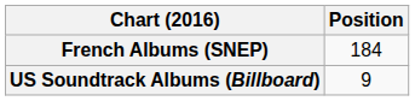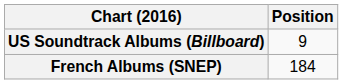 <table class="wikitable sortable plainrowheaders" style="text-align:center">
 <tr>
 <th scope="col">Chart (2016)</th>
 <th scope="col">Position</th>
 </tr>
 <tr>
+<th scope="row">US Soundtrack Albums (<em>Billboard</em>)</th>
+<td>9</td>
+</tr>
+<tr>
 <th scope="row">French Albums (SNEP)</th>
 <td>184</td>
 </tr>
-<tr>
-<th scope="row">US Soundtrack Albums (<em>Billboard</em>)</th>
-<td>9</td>
-</tr>
 </table>
